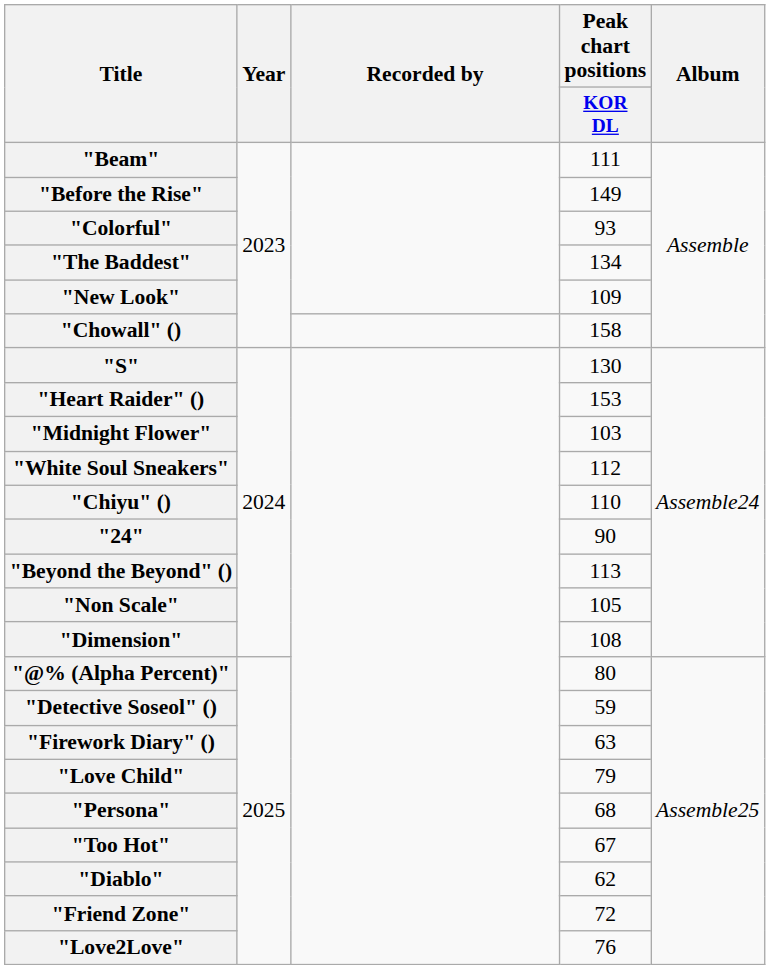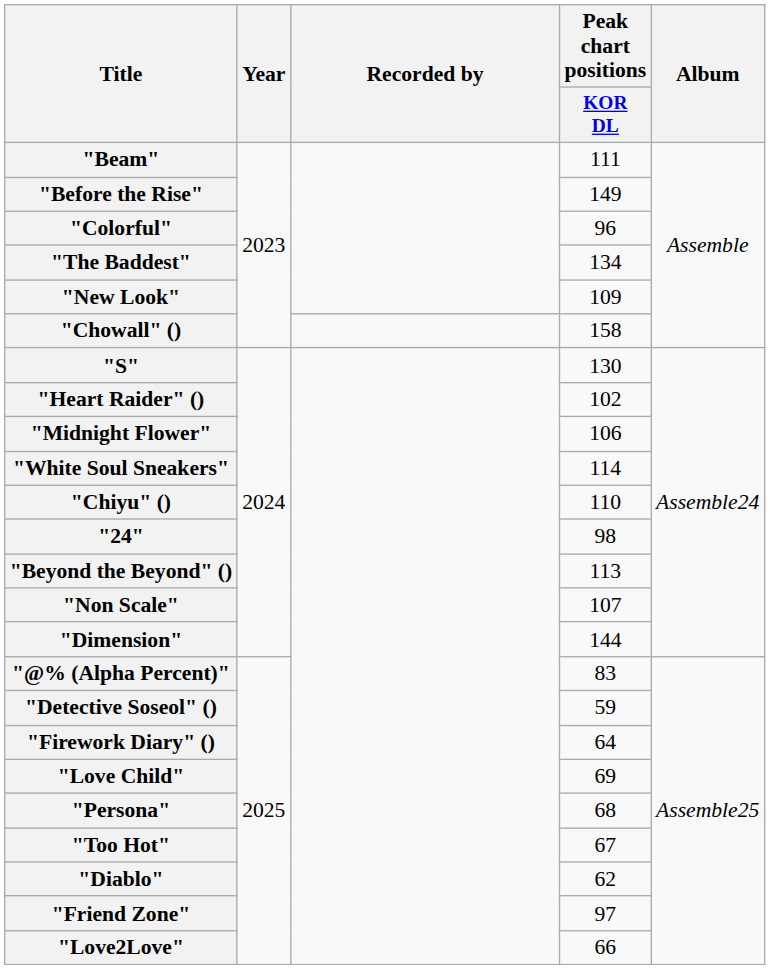 <table class="wikitable plainrowheaders" style="text-align:center">
 <tr>
 <th scope="col" rowspan="2">Title</th>
 <th scope="col" rowspan="2">Year</th>
 <th scope="col" rowspan="2" style="width:12em">Recorded by</th>
 <th scope="col" colspan="1">Peak chart positions</th>
 <th scope="col" rowspan="2">Album</th>
 </tr>
 <tr>
 <th scope="col" style="font-size:90%; width:2.5em"><a href='#'>KOR<br>DL</a><br></th>
 </tr>
 <tr>
 <th scope="row">"Beam"</th>
 <td rowspan="6">2023</td>
 <td rowspan="5" style="text-align:left"></td>
 <td>111</td>
 <td rowspan="6"><em>Assemble</em></td>
 </tr>
 <tr>
 <th scope="row">"Before the Rise"</th>
 <td>149</td>
 </tr>
 <tr>
 <th scope="row">"Colorful"</th>
-<td>93</td>
+<td>96</td>
 </tr>
 <tr>
 <th scope="row">"The Baddest"</th>
 <td>134</td>
 </tr>
 <tr>
 <th scope="row">"New Look"</th>
 <td>109</td>
 </tr>
 <tr>
 <th scope="row">"Chowall" ()</th>
 <td style="text-align:left"></td>
 <td>158</td>
 </tr>
 <tr>
 <th scope="row">"S"</th>
 <td rowspan="9">2024</td>
 <td rowspan="18" style="text-align:left"></td>
 <td>130</td>
 <td rowspan="9"><em>Assemble24</em></td>
 </tr>
 <tr>
 <th scope="row">"Heart Raider" ()</th>
-<td>153</td>
+<td>102</td>
 </tr>
 <tr>
 <th scope="row">"Midnight Flower"</th>
-<td>103</td>
+<td>106</td>
 </tr>
 <tr>
 <th scope="row">"White Soul Sneakers"</th>
-<td>112</td>
+<td>114</td>
 </tr>
 <tr>
 <th scope="row">"Chiyu" ()</th>
 <td>110</td>
 </tr>
 <tr>
 <th scope="row">"24"</th>
-<td>90</td>
+<td>98</td>
 </tr>
 <tr>
 <th scope="row">"Beyond the Beyond" ()</th>
 <td>113</td>
 </tr>
 <tr>
 <th scope="row">"Non Scale"</th>
-<td>105</td>
+<td>107</td>
 </tr>
 <tr>
 <th scope="row">"Dimension"</th>
-<td>108</td>
+<td>144</td>
 </tr>
 <tr>
 <th scope="row">"@% (Alpha Percent)"</th>
 <td rowspan="9">2025</td>
-<td>80</td>
+<td>83</td>
 <td rowspan="9"><em>Assemble25</em></td>
 </tr>
 <tr>
 <th scope="row">"Detective Soseol" ()</th>
 <td>59</td>
 </tr>
 <tr>
 <th scope="row">"Firework Diary" ()</th>
-<td>63</td>
+<td>64</td>
 </tr>
 <tr>
 <th scope="row">"Love Child"</th>
-<td>79</td>
+<td>69</td>
 </tr>
 <tr>
 <th scope="row">"Persona"</th>
 <td>68</td>
 </tr>
 <tr>
 <th scope="row">"Too Hot"</th>
 <td>67</td>
 </tr>
 <tr>
 <th scope="row">"Diablo"</th>
 <td>62</td>
 </tr>
 <tr>
 <th scope="row">"Friend Zone"</th>
-<td>72</td>
+<td>97</td>
 </tr>
 <tr>
 <th scope="row">"Love2Love"</th>
-<td>76</td>
+<td>66</td>
 </tr>
 </table>
